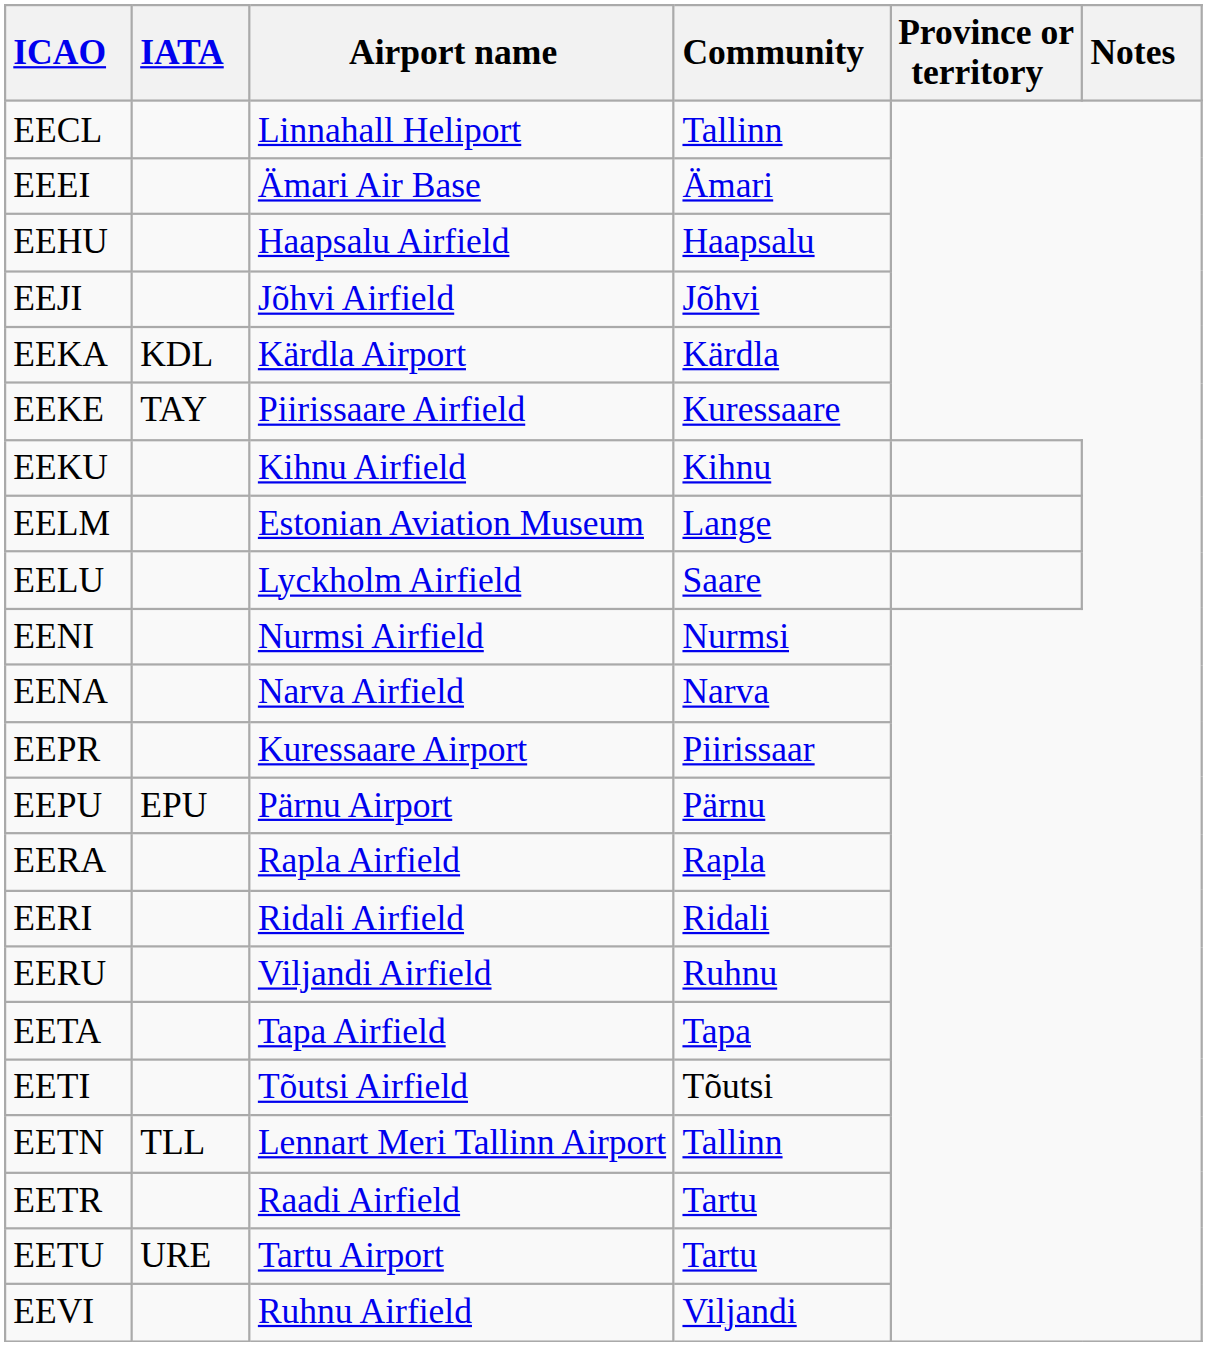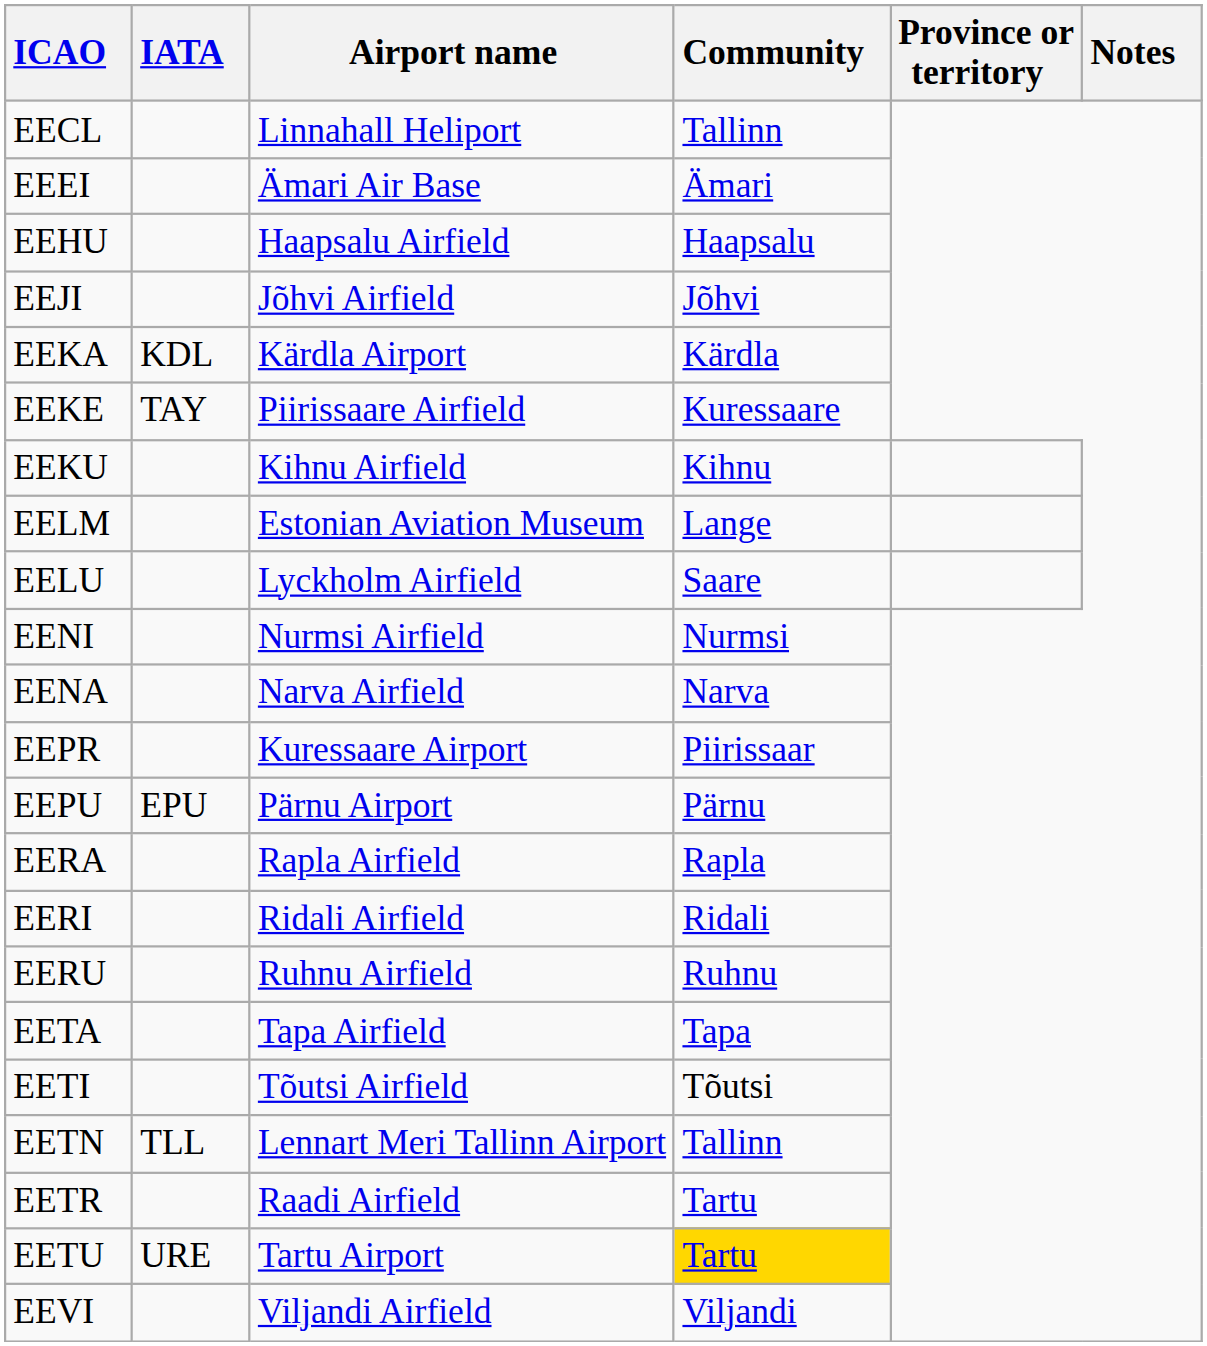 <table class="wikitable" style="width:auto;">
 <tr>
 <th width="*"><a href='#'>ICAO</a>  </th>
 <th width="*"><a href='#'>IATA</a>  </th>
 <th width="*">Airport name  </th>
 <th width="*">Community  </th>
 <th width="*">Province or<br>territory  </th>
 <th width="*">Notes  </th>
 </tr>
 <tr>
 <td>EECL</td>
 <td></td>
 <td><a href='#'>Linnahall Heliport</a></td>
 <td><a href='#'>Tallinn</a></td>
 </tr>
 <tr>
 <td>EEEI</td>
 <td></td>
 <td><a href='#'>Ämari Air Base</a></td>
 <td><a href='#'>Ämari</a></td>
 </tr>
 <tr>
 <td>EEHU</td>
 <td></td>
 <td><a href='#'>Haapsalu Airfield</a></td>
 <td><a href='#'>Haapsalu</a></td>
 </tr>
 <tr>
 <td>EEJI</td>
 <td></td>
 <td><a href='#'>Jõhvi Airfield</a></td>
 <td><a href='#'>Jõhvi</a></td>
 </tr>
 <tr>
 <td>EEKA</td>
 <td>KDL</td>
 <td><a href='#'>Kärdla Airport</a></td>
 <td><a href='#'>Kärdla</a></td>
 </tr>
 <tr>
 <td>EEKE</td>
 <td>TAY</td>
 <td><a href='#'>Piirissaare Airfield</a></td>
 <td><a href='#'>Kuressaare</a></td>
 </tr>
 <tr>
 <td>EEKU</td>
 <td></td>
 <td><a href='#'>Kihnu Airfield</a></td>
 <td><a href='#'>Kihnu</a></td>
 <td></td>
 </tr>
 <tr>
 <td>EELM</td>
 <td></td>
 <td><a href='#'>Estonian Aviation Museum</a></td>
 <td><a href='#'>Lange</a></td>
 <td></td>
 </tr>
 <tr>
 <td>EELU</td>
 <td></td>
 <td><a href='#'>Lyckholm Airfield</a></td>
 <td><a href='#'>Saare</a></td>
 <td></td>
 </tr>
 <tr>
 <td>EENI</td>
 <td></td>
 <td><a href='#'>Nurmsi Airfield</a></td>
 <td><a href='#'>Nurmsi</a></td>
 </tr>
 <tr>
 <td>EENA</td>
 <td></td>
 <td><a href='#'>Narva Airfield</a></td>
 <td><a href='#'>Narva</a></td>
 </tr>
 <tr>
 <td>EEPR</td>
 <td></td>
 <td><a href='#'>Kuressaare Airport</a></td>
 <td><a href='#'>Piirissaar</a></td>
 </tr>
 <tr>
 <td>EEPU</td>
 <td>EPU</td>
 <td><a href='#'>Pärnu Airport</a></td>
 <td><a href='#'>Pärnu</a></td>
 </tr>
 <tr>
 <td>EERA</td>
 <td></td>
 <td><a href='#'>Rapla Airfield</a></td>
 <td><a href='#'>Rapla</a></td>
 </tr>
 <tr>
 <td>EERI</td>
 <td></td>
 <td><a href='#'>Ridali Airfield</a></td>
 <td><a href='#'>Ridali</a></td>
 </tr>
 <tr>
 <td>EERU</td>
 <td></td>
-<td><a href='#'>Viljandi Airfield</a></td>
+<td><a href='#'>Ruhnu Airfield</a></td>
 <td><a href='#'>Ruhnu</a></td>
 </tr>
 <tr>
 <td>EETA</td>
 <td></td>
 <td><a href='#'>Tapa Airfield</a></td>
 <td><a href='#'>Tapa</a></td>
 </tr>
 <tr>
 <td>EETI</td>
 <td></td>
 <td><a href='#'>Tõutsi Airfield</a></td>
 <td>Tõutsi</td>
 </tr>
 <tr>
 <td>EETN</td>
 <td>TLL</td>
 <td><a href='#'>Lennart Meri Tallinn Airport</a></td>
 <td><a href='#'>Tallinn</a></td>
 </tr>
 <tr>
 <td>EETR</td>
 <td></td>
 <td><a href='#'>Raadi Airfield</a></td>
 <td><a href='#'>Tartu</a></td>
 </tr>
 <tr>
 <td>EETU</td>
 <td>URE</td>
 <td><a href='#'>Tartu Airport</a></td>
-<td><a href='#'>Tartu</a></td>
+<td style="background: gold;"><a href='#'>Tartu</a></td>
 </tr>
 <tr>
 <td>EEVI</td>
 <td></td>
-<td><a href='#'>Ruhnu Airfield</a></td>
+<td><a href='#'>Viljandi Airfield</a></td>
 <td><a href='#'>Viljandi</a></td>
 </tr>
 </table>
